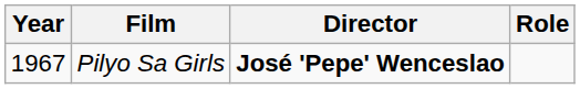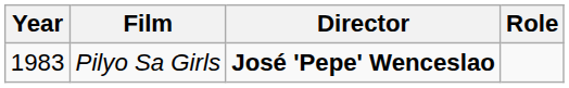 <table class="wikitable">
 <tr>
 <th>Year</th>
 <th>Film</th>
 <th>Director</th>
 <th>Role</th>
 </tr>
 <tr>
-<td>1967</td>
+<td>1983</td>
 <td><em>Pilyo Sa Girls</em></td>
 <td><strong>José 'Pepe' Wenceslao</strong></td>
 <td></td>
 </tr>
 </table>
